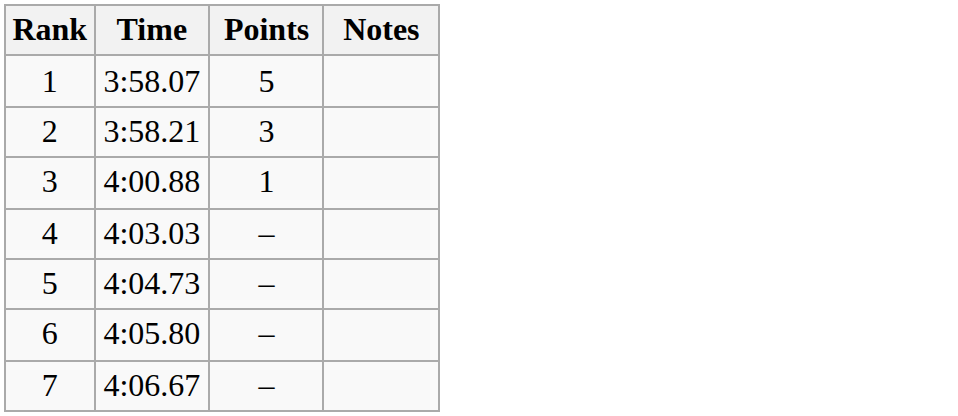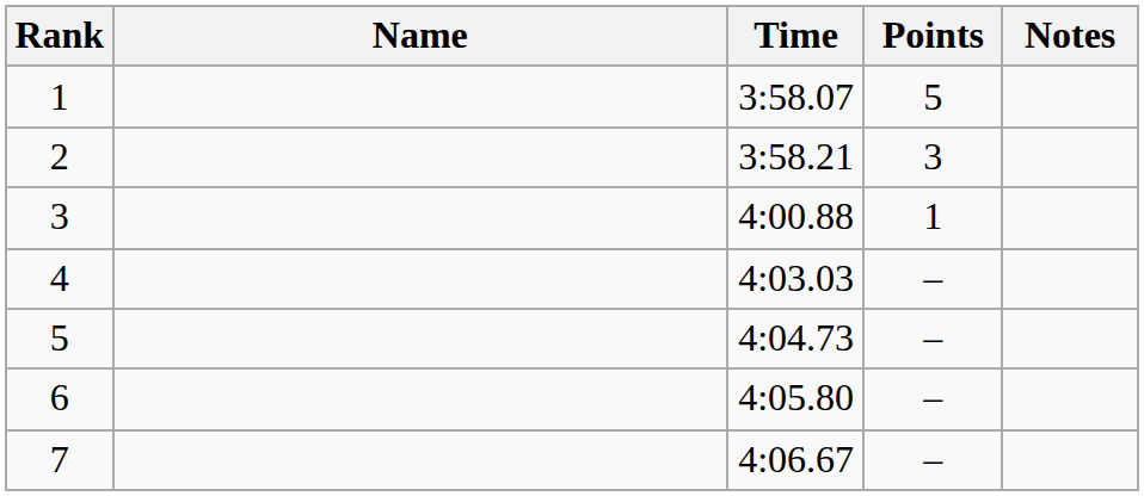 <table class="wikitable" style="text-align:center">
 <tr>
 <th>Rank</th>
+<th style="width:250px;">Name</th>
 <th style="width:50px;">Time</th>
 <th style="width:50px;">Points</th>
 <th style="width:50px;">Notes</th>
 </tr>
 <tr>
 <td>1</td>
+<td style="text-align:left;"></td>
 <td>3:58.07</td>
 <td>5</td>
 <td></td>
 </tr>
 <tr>
 <td>2</td>
+<td style="text-align:left;"></td>
 <td>3:58.21</td>
 <td>3</td>
 <td></td>
 </tr>
 <tr>
 <td>3</td>
+<td style="text-align:left;"> </td>
 <td>4:00.88</td>
 <td>1</td>
 <td></td>
 </tr>
 <tr>
 <td>4</td>
+<td style="text-align:left;"></td>
 <td>4:03.03</td>
 <td>–</td>
 <td></td>
 </tr>
 <tr>
 <td>5</td>
+<td style="text-align:left;"> </td>
 <td>4:04.73</td>
 <td>–</td>
 <td></td>
 </tr>
 <tr>
 <td>6</td>
+<td style="text-align:left;"> </td>
 <td>4:05.80</td>
 <td>–</td>
 <td></td>
 </tr>
 <tr>
 <td>7</td>
+<td style="text-align:left;"></td>
 <td>4:06.67</td>
 <td>–</td>
 <td></td>
 </tr>
 </table>
